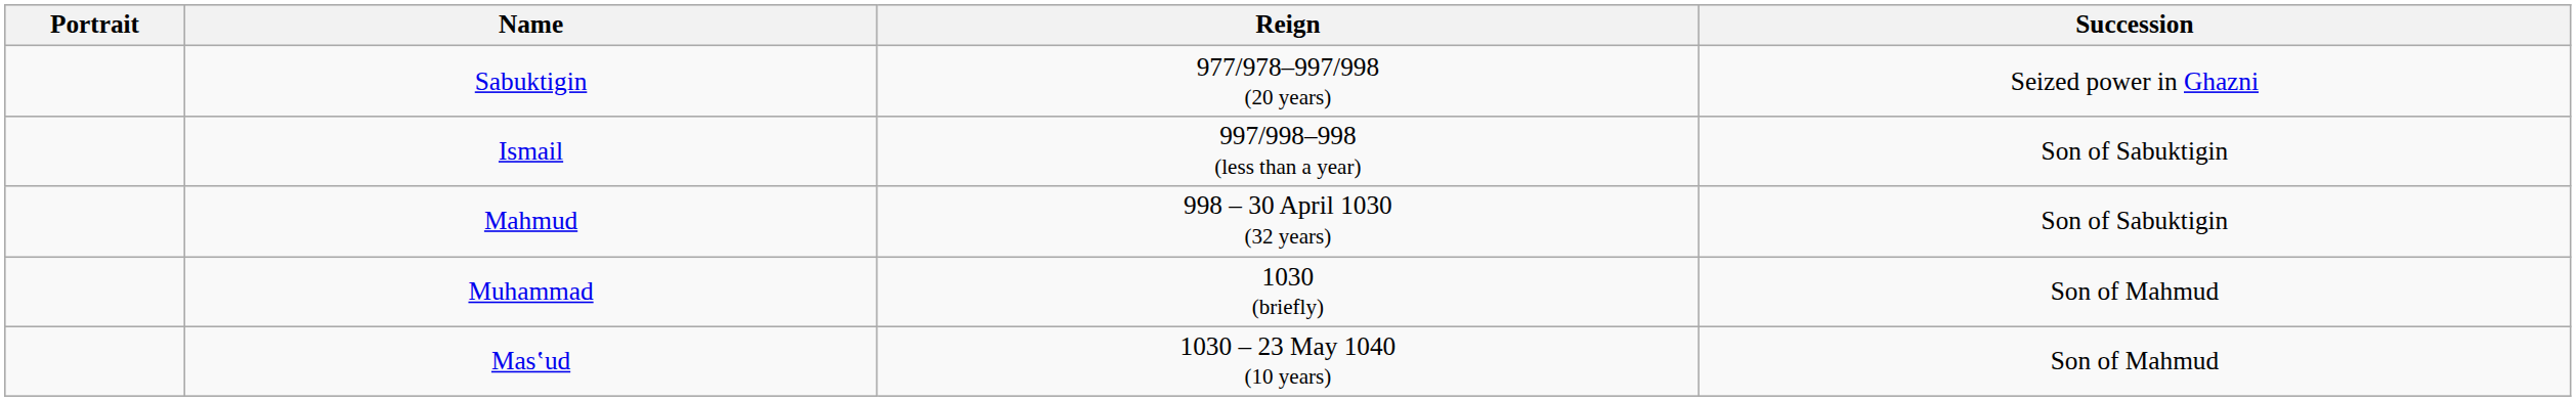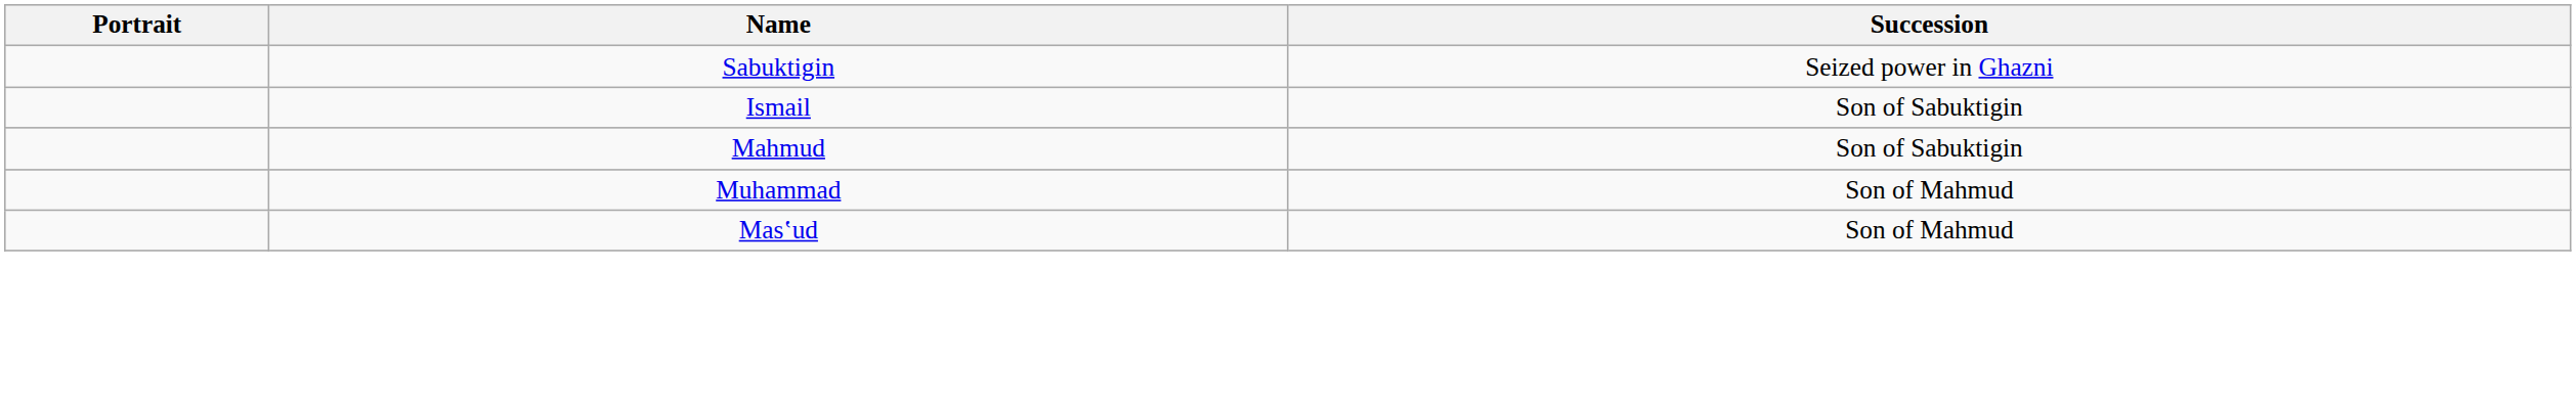 <table class="wikitable" style="text-align:center; width:80%;">
 <tr>
 <th width="7%">Portrait</th>
 <th width="27%">Name</th>
-<th width="32%">Reign</th>
 <th width="34%">Succession</th>
 </tr>
 <tr>
 <td></td>
 <td><a href='#'>Sabuktigin</a></td>
-<td>977/978–997/998<br><small>(20 years)</small></td>
 <td>Seized power in <a href='#'>Ghazni</a></td>
 </tr>
 <tr>
 <td></td>
 <td><a href='#'>Ismail</a></td>
-<td>997/998–998<br><small>(less than a year)</small></td>
 <td>Son of Sabuktigin</td>
 </tr>
 <tr>
 <td></td>
 <td><a href='#'>Mahmud</a></td>
-<td>998 – 30 April 1030<br><small>(32 years)</small></td>
 <td>Son of Sabuktigin</td>
 </tr>
 <tr>
 <td></td>
 <td><a href='#'>Muhammad</a></td>
-<td>1030<br><small>(briefly)</small></td>
 <td>Son of Mahmud</td>
 </tr>
 <tr>
 <td></td>
 <td><a href='#'>Masʽud</a></td>
-<td>1030 – 23 May 1040<br><small>(10 years)</small></td>
 <td>Son of Mahmud</td>
 </tr>
 </table>
